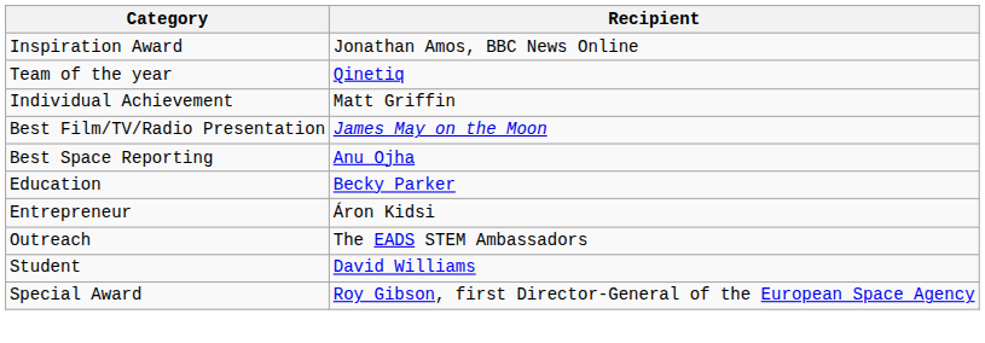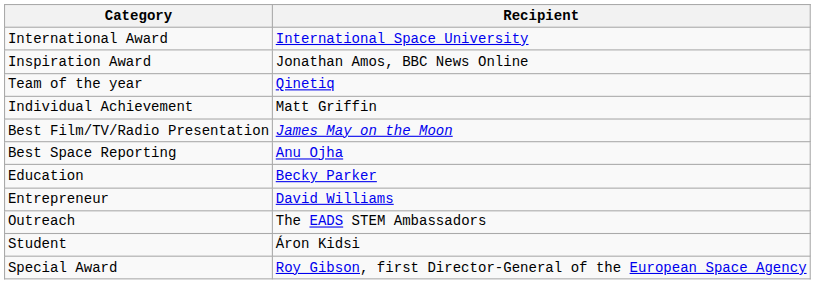 <table class="wikitable">
 <tr>
 <th>Category</th>
 <th>Recipient</th>
+</tr>
+<tr>
+<td>International Award</td>
+<td><a href='#'>International Space University</a></td>
 </tr>
 <tr>
 <td>Inspiration Award</td>
 <td>Jonathan Amos, BBC News Online</td>
 </tr>
 <tr>
 <td>Team of the year</td>
 <td><a href='#'>Qinetiq</a></td>
 </tr>
 <tr>
 <td>Individual Achievement</td>
 <td>Matt Griffin</td>
 </tr>
 <tr>
 <td>Best Film/TV/Radio Presentation</td>
 <td><em><a href='#'>James May on the Moon</a></em></td>
 </tr>
 <tr>
 <td>Best Space Reporting</td>
 <td><a href='#'>Anu Ojha</a></td>
 </tr>
 <tr>
 <td>Education</td>
 <td><a href='#'>Becky Parker</a></td>
 </tr>
 <tr>
 <td>Entrepreneur</td>
-<td>Áron Kidsi </td>
+<td><a href='#'>David Williams</a></td>
 </tr>
 <tr>
 <td>Outreach</td>
 <td>The <a href='#'>EADS</a> STEM Ambassadors</td>
 </tr>
 <tr>
 <td>Student</td>
-<td><a href='#'>David Williams</a></td>
+<td>Áron Kidsi </td>
 </tr>
 <tr>
 <td>Special Award</td>
 <td><a href='#'>Roy Gibson</a>, first Director-General of the <a href='#'>European Space Agency</a></td>
 </tr>
 </table>
